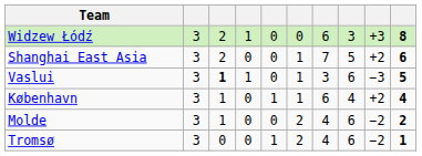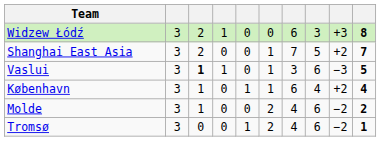 <table class="wikitable" style="text-align: center;">
 <tr>
 <th width=175>Team</th>
 <th width=20></th>
 <th width=20></th>
 <th width=20></th>
 <th width=20></th>
 <th width=20></th>
 <th width=20></th>
 <th width=20></th>
 <th width=20></th>
 <th width=20></th>
 </tr>
 <tr bgcolor=#D0F0C0>
 <td align=left> <a href='#'>Widzew Łódź</a></td>
 <td>3</td>
 <td>2</td>
 <td>1</td>
 <td>0</td>
 <td>0</td>
 <td>6</td>
 <td>3</td>
 <td>+3</td>
 <td><strong>8</strong></td>
 </tr>
 <tr>
 <td align=left> <a href='#'>Shanghai East Asia</a></td>
 <td>3</td>
 <td>2</td>
 <td>0</td>
 <td>0</td>
 <td>1</td>
 <td>7</td>
 <td>5</td>
 <td>+2</td>
-<td><strong>6</strong></td>
+<td><strong>7</strong></td>
 </tr>
 <tr>
 <td align=left> <a href='#'>Vaslui</a></td>
 <td>3</td>
 <td><strong>1</strong></td>
 <td>1</td>
 <td>0</td>
 <td>1</td>
 <td>3</td>
 <td>6</td>
 <td>−3</td>
 <td><strong>5</strong></td>
 </tr>
 <tr>
 <td align=left> <a href='#'>København</a></td>
 <td>3</td>
 <td>1</td>
 <td>0</td>
 <td>1</td>
 <td>1</td>
 <td>6</td>
 <td>4</td>
 <td>+2</td>
 <td><strong>4</strong></td>
 </tr>
 <tr>
 <td align=left> <a href='#'>Molde</a></td>
 <td>3</td>
 <td>1</td>
 <td>0</td>
 <td>0</td>
 <td>2</td>
 <td>4</td>
 <td>6</td>
 <td>−2</td>
 <td><strong>2</strong></td>
 </tr>
 <tr>
 <td align=left> <a href='#'>Tromsø</a></td>
 <td>3</td>
 <td>0</td>
 <td>0</td>
 <td>1</td>
 <td>2</td>
 <td>4</td>
 <td>6</td>
 <td>−2</td>
 <td><strong>1</strong></td>
 </tr>
 </table>
